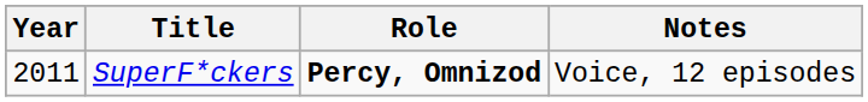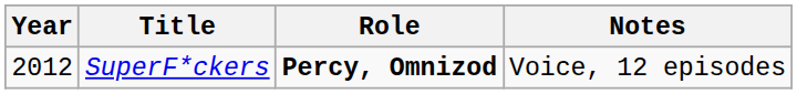 <table class="wikitable sortable">
 <tr>
 <th>Year</th>
 <th>Title</th>
 <th>Role</th>
 <th class="unsortable">Notes</th>
 </tr>
 <tr>
-<td>2011</td>
+<td>2012</td>
 <td><em><a href='#'>SuperF*ckers</a></em></td>
 <td><strong>Percy, Omnizod</strong></td>
 <td>Voice, 12 episodes</td>
 </tr>
 </table>
